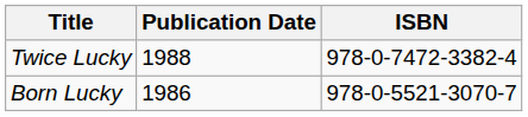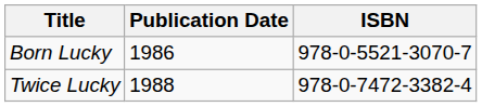 <table class="wikitable">
 <tr>
 <th>Title</th>
 <th>Publication Date</th>
 <th>ISBN</th>
 </tr>
 <tr>
+<td><em>Born Lucky</em></td>
+<td>1986</td>
+<td>978-0-5521-3070-7</td>
+</tr>
+<tr>
 <td><em>Twice Lucky</em></td>
 <td>1988</td>
 <td>978-0-7472-3382-4</td>
 </tr>
-<tr>
-<td><em>Born Lucky</em></td>
-<td>1986</td>
-<td>978-0-5521-3070-7</td>
-</tr>
 </table>
